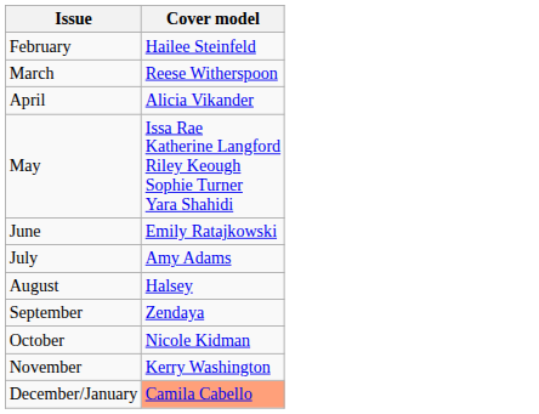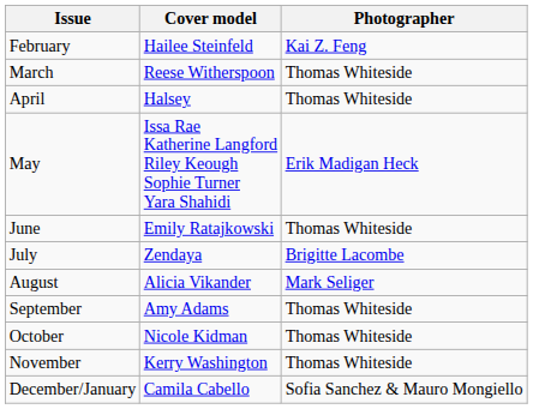 <table class="sortable wikitable">
 <tr>
 <th>Issue</th>
 <th>Cover model</th>
+<th>Photographer</th>
 </tr>
 <tr>
 <td>February</td>
 <td><a href='#'>Hailee Steinfeld</a></td>
+<td><a href='#'>Kai Z. Feng</a></td>
 </tr>
 <tr>
 <td>March</td>
 <td><a href='#'>Reese Witherspoon</a></td>
+<td>Thomas Whiteside</td>
 </tr>
 <tr>
 <td>April</td>
-<td><a href='#'>Alicia Vikander</a></td>
+<td><a href='#'>Halsey</a></td>
+<td>Thomas Whiteside</td>
 </tr>
 <tr>
 <td>May</td>
 <td><a href='#'>Issa Rae</a><br><a href='#'>Katherine Langford</a><br><a href='#'>Riley Keough</a><br><a href='#'>Sophie Turner</a><br><a href='#'>Yara Shahidi</a></td>
+<td><a href='#'>Erik Madigan Heck</a></td>
 </tr>
 <tr>
 <td>June</td>
 <td><a href='#'>Emily Ratajkowski</a></td>
+<td>Thomas Whiteside</td>
 </tr>
 <tr>
 <td>July</td>
-<td><a href='#'>Amy Adams</a></td>
+<td><a href='#'>Zendaya</a></td>
+<td><a href='#'>Brigitte Lacombe</a></td>
 </tr>
 <tr>
 <td>August</td>
-<td><a href='#'>Halsey</a></td>
+<td><a href='#'>Alicia Vikander</a></td>
+<td><a href='#'>Mark Seliger</a></td>
 </tr>
 <tr>
 <td>September</td>
-<td><a href='#'>Zendaya</a></td>
+<td><a href='#'>Amy Adams</a></td>
+<td>Thomas Whiteside</td>
 </tr>
 <tr>
 <td>October</td>
 <td><a href='#'>Nicole Kidman</a></td>
+<td>Thomas Whiteside</td>
 </tr>
 <tr>
 <td>November</td>
 <td><a href='#'>Kerry Washington</a></td>
+<td>Thomas Whiteside</td>
 </tr>
 <tr>
 <td>December/January</td>
-<td style="background: lightsalmon;"><a href='#'>Camila Cabello</a></td>
+<td><a href='#'>Camila Cabello</a></td>
+<td>Sofia Sanchez & Mauro Mongiello</td>
 </tr>
 </table>
